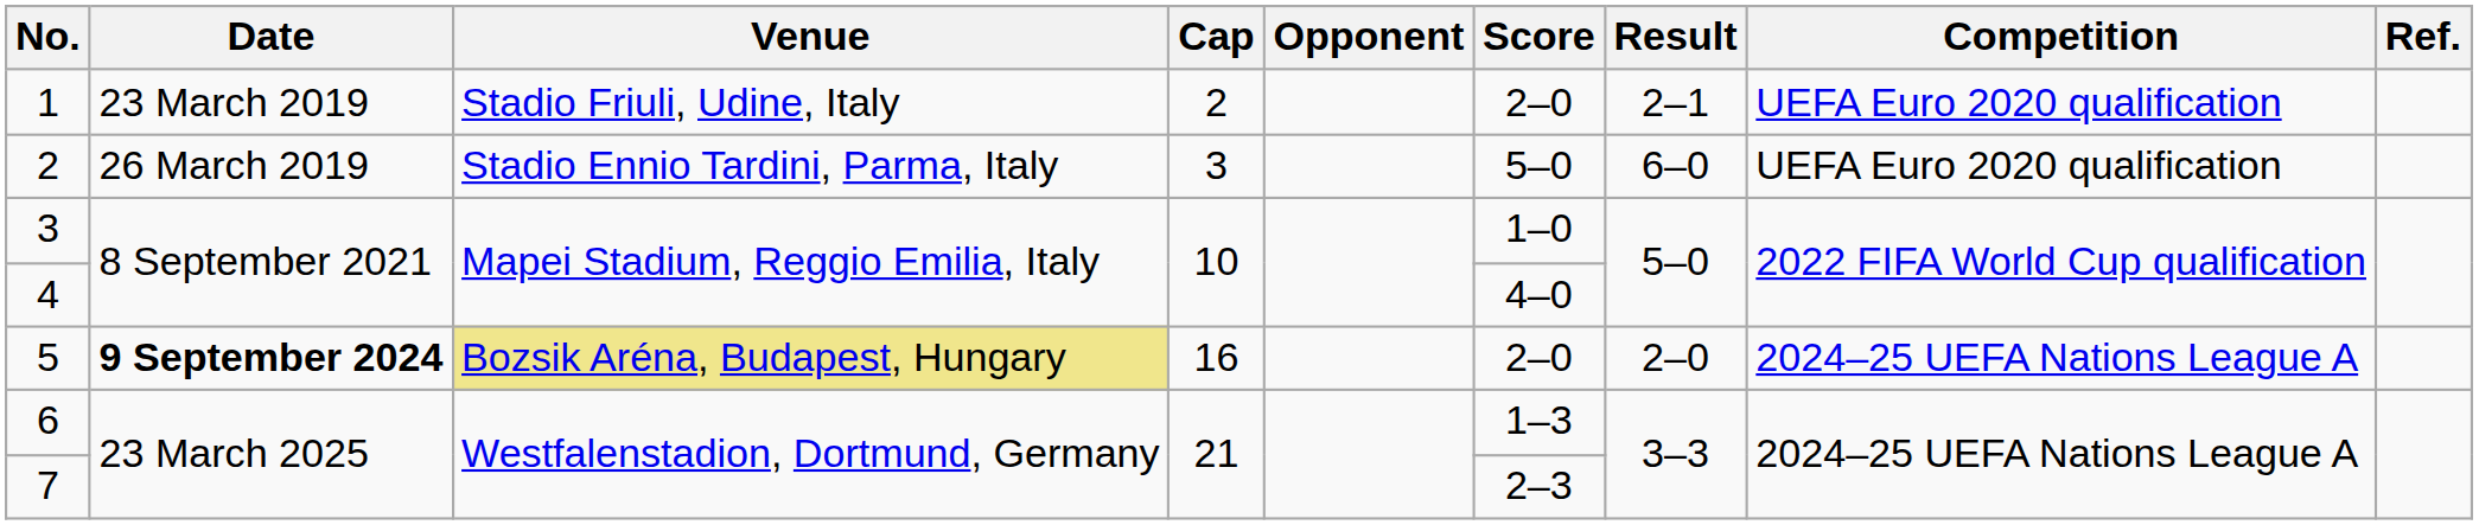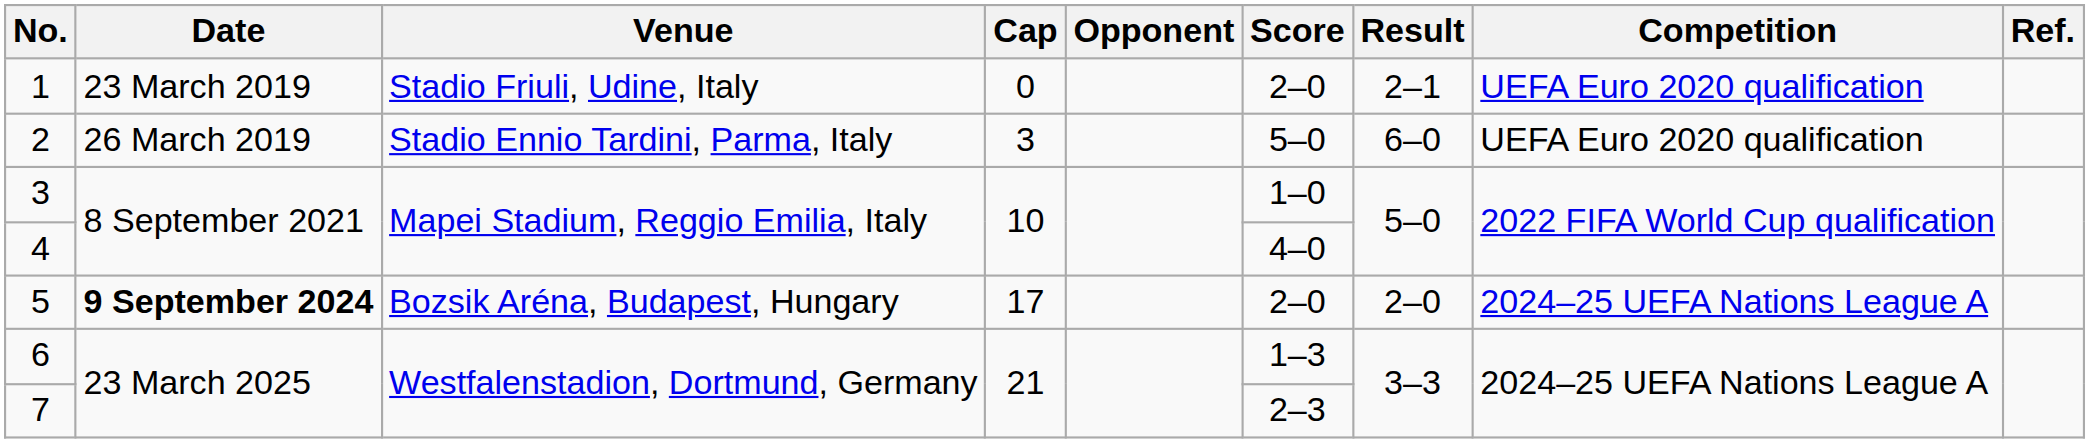 <table class="wikitable sortable">
 <tr>
 <th>No.</th>
 <th>Date</th>
 <th>Venue</th>
 <th>Cap</th>
 <th>Opponent</th>
 <th>Score</th>
 <th>Result</th>
 <th>Competition</th>
 <th>Ref.</th>
 </tr>
 <tr>
 <td align=center>1</td>
 <td>23 March 2019</td>
 <td><a href='#'>Stadio Friuli</a>, <a href='#'>Udine</a>, Italy</td>
-<td align="center">2</td>
+<td align="center">0</td>
 <td></td>
 <td align=center>2–0</td>
 <td align=center>2–1</td>
 <td><a href='#'>UEFA Euro 2020 qualification</a></td>
 <td align=center></td>
 </tr>
 <tr>
 <td align=center>2</td>
 <td>26 March 2019</td>
 <td><a href='#'>Stadio Ennio Tardini</a>, <a href='#'>Parma</a>, Italy</td>
 <td align="center">3</td>
 <td></td>
 <td align=center>5–0</td>
 <td align=center>6–0</td>
 <td>UEFA Euro 2020 qualification</td>
 <td align=center></td>
 </tr>
 <tr>
 <td align=center>3</td>
 <td rowspan=2>8 September 2021</td>
 <td rowspan=2><a href='#'>Mapei Stadium</a>, <a href='#'>Reggio Emilia</a>, Italy</td>
 <td rowspan="2" align="center">10</td>
 <td rowspan="2"></td>
 <td align=center>1–0</td>
 <td rowspan=2 align=center>5–0</td>
 <td rowspan=2><a href='#'>2022 FIFA World Cup qualification</a></td>
 <td rowspan=2 align=center></td>
 </tr>
 <tr>
 <td align=center>4</td>
 <td align=center>4–0</td>
 </tr>
 <tr>
 <td align=center>5</td>
 <td><strong>9 September 2024</strong></td>
-<td style="background: khaki;"><a href='#'>Bozsik Aréna</a>, <a href='#'>Budapest</a>, Hungary</td>
-<td align="center">16</td>
+<td><a href='#'>Bozsik Aréna</a>, <a href='#'>Budapest</a>, Hungary</td>
+<td align="center">17</td>
 <td></td>
 <td align=center>2–0</td>
 <td align=center>2–0</td>
 <td><a href='#'>2024–25 UEFA Nations League A</a></td>
 <td align=center></td>
 </tr>
 <tr>
 <td align="center">6</td>
 <td rowspan="2">23 March 2025</td>
 <td rowspan="2"><a href='#'>Westfalenstadion</a>, <a href='#'>Dortmund</a>, Germany</td>
 <td rowspan="2" align="center">21</td>
 <td rowspan="2"></td>
 <td align=center>1–3</td>
 <td rowspan="2" align="center">3–3</td>
 <td rowspan="2">2024–25 UEFA Nations League A</td>
 <td rowspan="2" align=center></td>
 </tr>
 <tr>
 <td align="center">7</td>
 <td align=center>2–3</td>
 </tr>
 </table>
